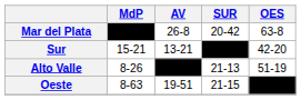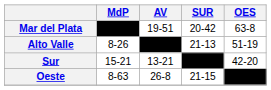 <table align="left" width="350" cellspacing="0" cellpadding="3" style="background-color: #f9f9f9; font-size: 85%; text-align: center" class="wikitable">
 <tr style="background:#00000;">
 <th align="left"> </th>
 <th><a href='#'>MdP</a></th>
 <th><a href='#'>AV</a></th>
 <th><a href='#'>SUR</a></th>
 <th><a href='#'>OES</a></th>
 </tr>
 <tr ! style="background:#FFFFFF;">
 <th><a href='#'>Mar del Plata</a></th>
 <td style="background:#000000">––––</td>
-<td>26-8</td>
+<td>19-51</td>
 <td>20-42</td>
 <td>63-8</td>
+</tr>
+<tr ! style="background:#FFFFFF;">
+<th><a href='#'>Alto Valle</a></th>
+<td>8-26</td>
+<td style="background:#000000">––––</td>
+<td>21-13</td>
+<td>51-19</td>
 </tr>
 <tr ! style="background:#FFFFFF;">
 <th><a href='#'>Sur</a></th>
 <td>15-21</td>
 <td>13-21</td>
 <td style="background:#000000">––––</td>
 <td>42-20</td>
 </tr>
 <tr ! style="background:#FFFFFF;">
-<th><a href='#'>Alto Valle</a></th>
-<td>8-26</td>
-<td style="background:#000000">––––</td>
-<td>21-13</td>
-<td>51-19</td>
-</tr>
-<tr ! style="background:#FFFFFF;">
 <th><a href='#'>Oeste</a></th>
 <td>8-63</td>
-<td>19-51</td>
+<td>26-8</td>
 <td>21-15</td>
 <td style="background:#000000">––––</td>
 </tr>
 <tr>
 </tr>
 </table>
